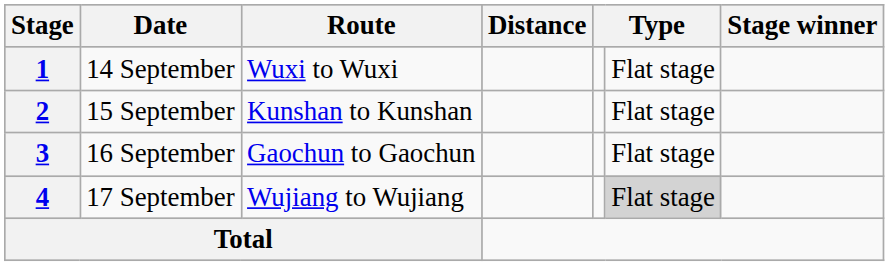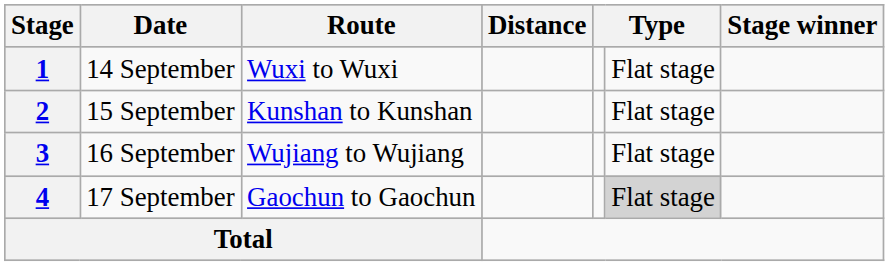 <table class="wikitable">
 <tr>
 <th scope="col">Stage</th>
 <th scope="col">Date</th>
 <th scope="col">Route</th>
 <th scope="col">Distance</th>
 <th scope="col" colspan="2">Type</th>
 <th scope="col">Stage winner</th>
 </tr>
 <tr>
 <th scope="row" style="text-align:center;"><a href='#'>1</a></th>
 <td style="text-align:center;">14 September</td>
 <td><a href='#'>Wuxi</a> to Wuxi</td>
 <td style="text-align:center;"></td>
 <td></td>
 <td>Flat stage</td>
 <td></td>
 </tr>
 <tr>
 <th scope="row" style="text-align:center;"><a href='#'>2</a></th>
 <td style="text-align:center;">15 September</td>
 <td><a href='#'>Kunshan</a> to Kunshan</td>
 <td style="text-align:center;"></td>
 <td></td>
 <td>Flat stage</td>
 <td></td>
 </tr>
 <tr>
 <th scope="row" style="text-align:center;"><a href='#'>3</a></th>
 <td style="text-align:center;">16 September</td>
-<td><a href='#'>Gaochun</a> to Gaochun</td>
+<td><a href='#'>Wujiang</a> to Wujiang</td>
 <td style="text-align:center;"></td>
 <td></td>
 <td>Flat stage</td>
 <td></td>
 </tr>
 <tr>
 <th scope="row" style="text-align:center;"><a href='#'>4</a></th>
 <td style="text-align:center;">17 September</td>
-<td><a href='#'>Wujiang</a> to Wujiang</td>
+<td><a href='#'>Gaochun</a> to Gaochun</td>
 <td style="text-align:center;"></td>
 <td></td>
 <td style="background: lightgrey;">Flat stage</td>
 <td></td>
 </tr>
 <tr>
 <th colspan="3">Total</th>
 <td colspan="4" align="center"></td>
 </tr>
 </table>
